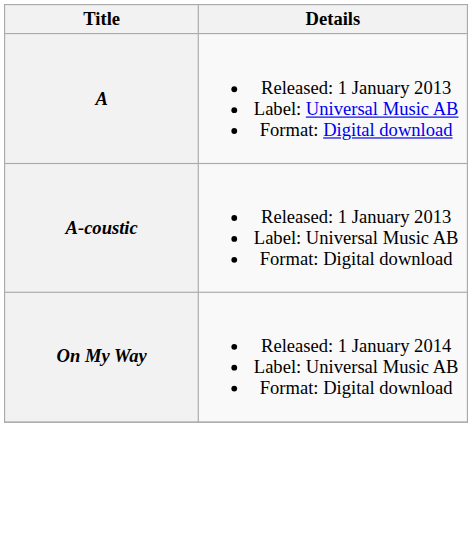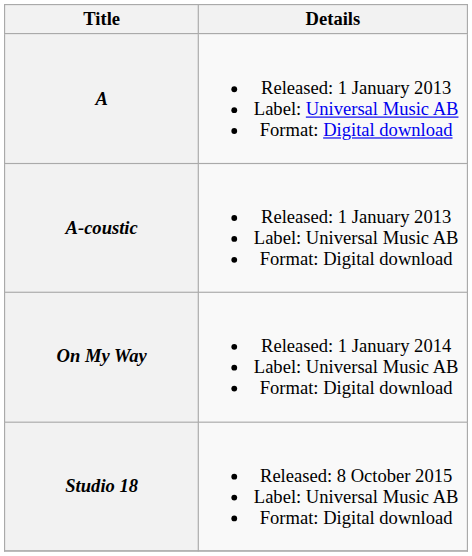 <table class="wikitable plainrowheaders" style="text-align:center;">
 <tr>
 <th scope="col" style="width:10em;">Title</th>
 <th scope="col" style="width:14em;">Details</th>
 </tr>
 <tr>
 <th scope="row"><em>A</em></th>
 <td><br><ul><li>Released: 1 January 2013</li><li>Label: <a href='#'>Universal Music AB</a></li><li>Format: <a href='#'>Digital download</a></li></ul></td>
 </tr>
 <tr>
 <th scope="row"><em>A-coustic</em></th>
 <td><br><ul><li>Released: 1 January 2013</li><li>Label: Universal Music AB</li><li>Format: Digital download</li></ul></td>
 </tr>
 <tr>
 <th scope="row"><em>On My Way</em></th>
 <td><br><ul><li>Released: 1 January 2014</li><li>Label: Universal Music AB</li><li>Format: Digital download</li></ul></td>
 </tr>
 <tr>
+<th scope="row"><em>Studio 18</em></th>
+<td><br><ul><li>Released: 8 October 2015</li><li>Label: Universal Music AB</li><li>Format: Digital download</li></ul></td>
+</tr>
+<tr>
 </tr>
 </table>
